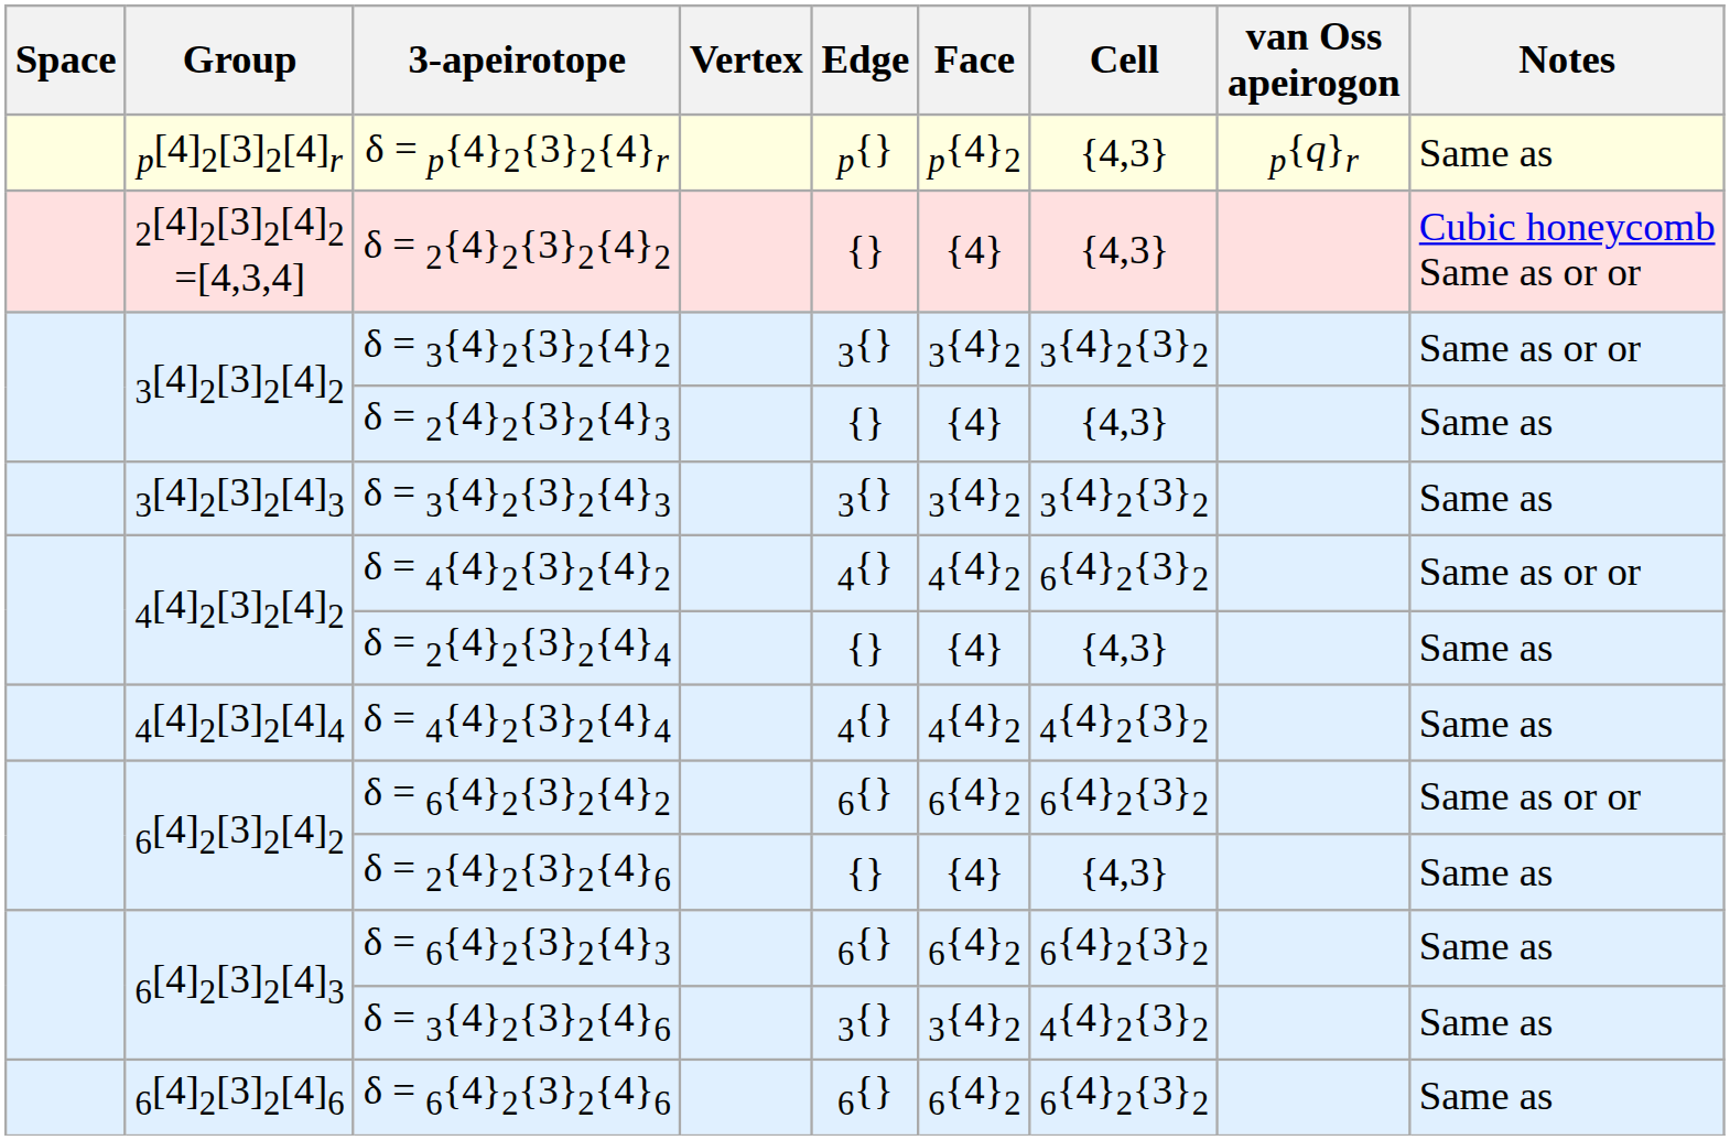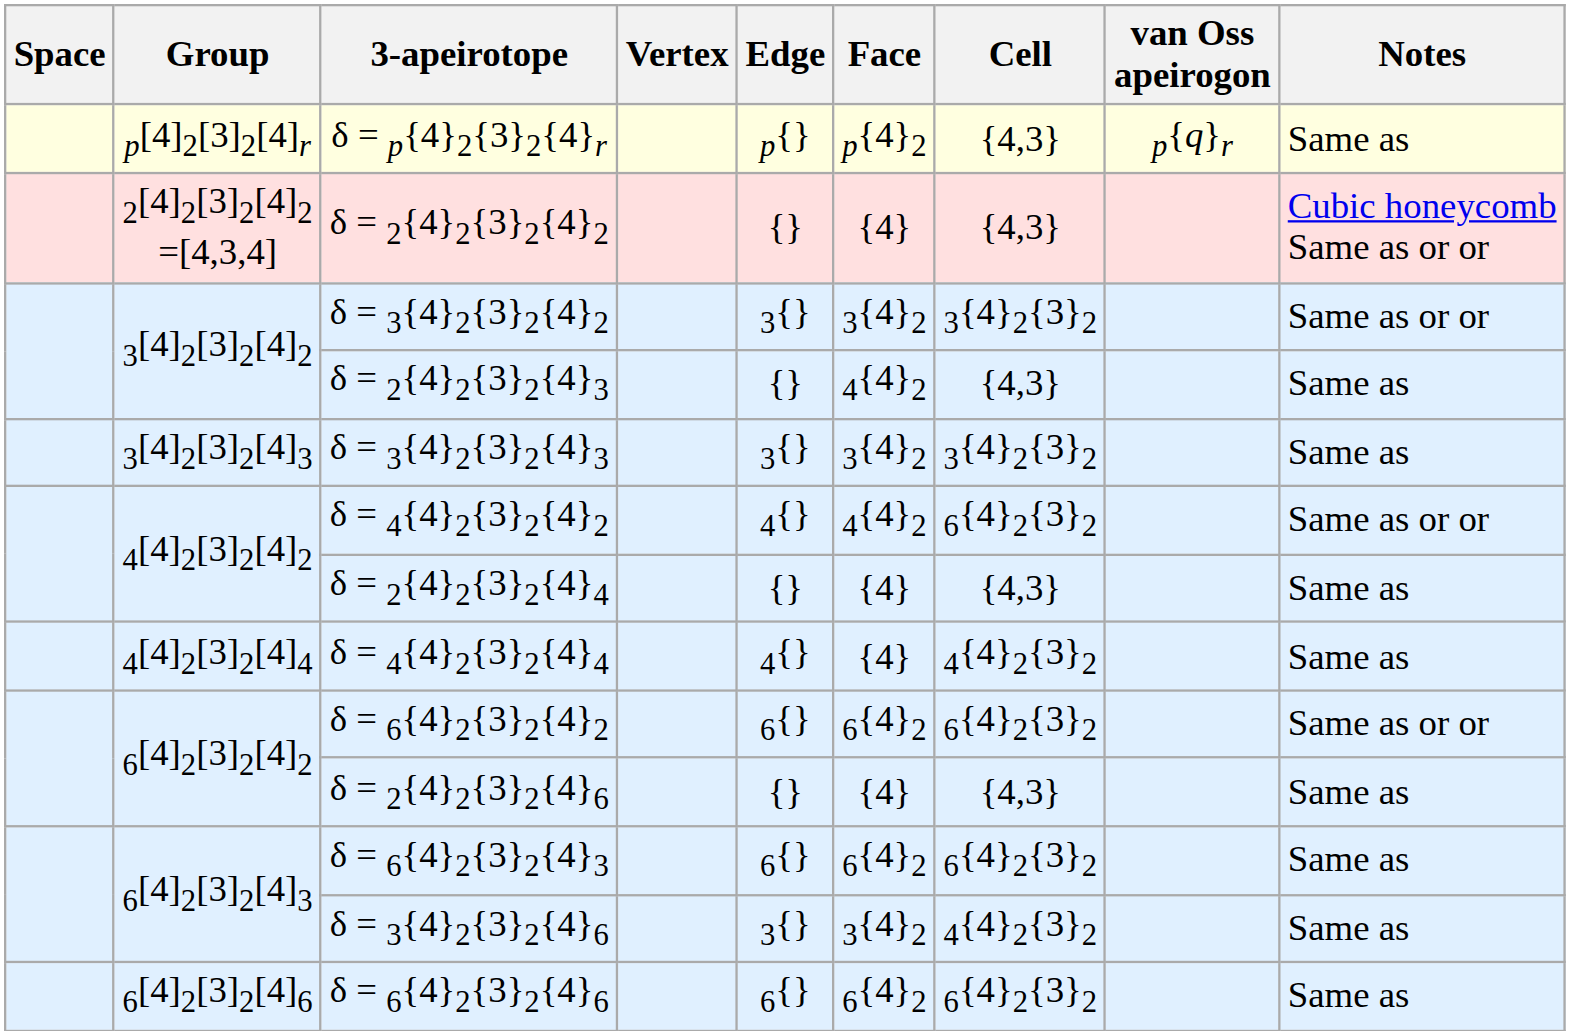 <table class=wikitable>
 <tr>
 <th>Space</th>
 <th>Group</th>
 <th>3-apeirotope</th>
 <th>Vertex</th>
 <th>Edge</th>
 <th>Face</th>
 <th>Cell</th>
 <th>van Oss<br>apeirogon</th>
 <th>Notes</th>
 </tr>
 <tr align=center BGCOLOR="#ffffe0">
 <td></td>
 <td><sub><em>p</em></sub>[4]<sub>2</sub>[3]<sub>2</sub>[4]<sub><em>r</em></sub></td>
 <td>δ = <sub><em>p</em></sub>{4}<sub>2</sub>{3}<sub>2</sub>{4}<sub><em>r</em></sub><br></td>
 <td></td>
 <td><sub><em>p</em></sub>{}</td>
 <td><sub><em>p</em></sub>{4}<sub>2</sub></td>
 <td>{4,3}</td>
 <td><sub><em>p</em></sub>{<em>q</em>}<sub><em>r</em></sub></td>
 <td align=left>Same as </td>
 </tr>
 <tr align=center BGCOLOR="#ffe0e0">
 <td></td>
 <td><sub>2</sub>[4]<sub>2</sub>[3]<sub>2</sub>[4]<sub>2</sub><br>=[4,3,4]</td>
 <td>δ = <sub>2</sub>{4}<sub>2</sub>{3}<sub>2</sub>{4}<sub>2</sub><br></td>
 <td></td>
 <td>{}</td>
 <td>{4}</td>
 <td>{4,3}</td>
 <td></td>
 <td align=left><a href='#'>Cubic honeycomb</a><br>Same as  or  or </td>
 </tr>
 <tr align=center BGCOLOR="#e0f0ff">
 <td rowspan=2></td>
 <td rowspan=2><sub>3</sub>[4]<sub>2</sub>[3]<sub>2</sub>[4]<sub>2</sub></td>
 <td>δ = <sub>3</sub>{4}<sub>2</sub>{3}<sub>2</sub>{4}<sub>2</sub><br></td>
 <td></td>
 <td><sub>3</sub>{}</td>
 <td><sub>3</sub>{4}<sub>2</sub></td>
 <td><sub>3</sub>{4}<sub>2</sub>{3}<sub>2</sub></td>
 <td></td>
 <td align=left>Same as  or  or </td>
 </tr>
 <tr align=center BGCOLOR="#e0f0ff">
 <td>δ = <sub>2</sub>{4}<sub>2</sub>{3}<sub>2</sub>{4}<sub>3</sub><br></td>
 <td></td>
 <td>{}</td>
-<td>{4}</td>
+<td><sub>4</sub>{4}<sub>2</sub></td>
 <td>{4,3}</td>
 <td></td>
 <td align=left>Same as </td>
 </tr>
 <tr align=center BGCOLOR="#e0f0ff">
 <td></td>
 <td><sub>3</sub>[4]<sub>2</sub>[3]<sub>2</sub>[4]<sub>3</sub></td>
 <td>δ = <sub>3</sub>{4}<sub>2</sub>{3}<sub>2</sub>{4}<sub>3</sub><br></td>
 <td></td>
 <td><sub>3</sub>{}</td>
 <td><sub>3</sub>{4}<sub>2</sub></td>
 <td><sub>3</sub>{4}<sub>2</sub>{3}<sub>2</sub></td>
 <td></td>
 <td align=left>Same as </td>
 </tr>
 <tr align=center BGCOLOR="#e0f0ff">
 <td rowspan=2></td>
 <td rowspan=2><sub>4</sub>[4]<sub>2</sub>[3]<sub>2</sub>[4]<sub>2</sub></td>
 <td>δ = <sub>4</sub>{4}<sub>2</sub>{3}<sub>2</sub>{4}<sub>2</sub><br></td>
 <td></td>
 <td><sub>4</sub>{}</td>
 <td><sub>4</sub>{4}<sub>2</sub></td>
 <td><sub>6</sub>{4}<sub>2</sub>{3}<sub>2</sub></td>
 <td></td>
 <td align=left>Same as  or  or </td>
 </tr>
 <tr align=center BGCOLOR="#e0f0ff">
 <td>δ = <sub>2</sub>{4}<sub>2</sub>{3}<sub>2</sub>{4}<sub>4</sub><br></td>
 <td></td>
 <td>{}</td>
 <td>{4}</td>
 <td>{4,3}</td>
 <td></td>
 <td align=left>Same as </td>
 </tr>
 <tr align=center BGCOLOR="#e0f0ff">
 <td></td>
 <td><sub>4</sub>[4]<sub>2</sub>[3]<sub>2</sub>[4]<sub>4</sub></td>
 <td>δ = <sub>4</sub>{4}<sub>2</sub>{3}<sub>2</sub>{4}<sub>4</sub><br></td>
 <td></td>
 <td><sub>4</sub>{}</td>
-<td><sub>4</sub>{4}<sub>2</sub></td>
+<td>{4}</td>
 <td><sub>4</sub>{4}<sub>2</sub>{3}<sub>2</sub></td>
 <td></td>
 <td align=left>Same as </td>
 </tr>
 <tr align=center BGCOLOR="#e0f0ff">
 <td rowspan=2></td>
 <td rowspan=2><sub>6</sub>[4]<sub>2</sub>[3]<sub>2</sub>[4]<sub>2</sub></td>
 <td>δ = <sub>6</sub>{4}<sub>2</sub>{3}<sub>2</sub>{4}<sub>2</sub><br></td>
 <td></td>
 <td><sub>6</sub>{}</td>
 <td><sub>6</sub>{4}<sub>2</sub></td>
 <td><sub>6</sub>{4}<sub>2</sub>{3}<sub>2</sub></td>
 <td></td>
 <td align=left>Same as  or  or </td>
 </tr>
 <tr align=center BGCOLOR="#e0f0ff">
 <td>δ = <sub>2</sub>{4}<sub>2</sub>{3}<sub>2</sub>{4}<sub>6</sub><br></td>
 <td></td>
 <td>{}</td>
 <td>{4}</td>
 <td>{4,3}</td>
 <td></td>
 <td align=left>Same as </td>
 </tr>
 <tr align=center BGCOLOR="#e0f0ff">
 <td rowspan=2></td>
 <td rowspan=2><sub>6</sub>[4]<sub>2</sub>[3]<sub>2</sub>[4]<sub>3</sub></td>
 <td>δ = <sub>6</sub>{4}<sub>2</sub>{3}<sub>2</sub>{4}<sub>3</sub><br></td>
 <td></td>
 <td><sub>6</sub>{}</td>
 <td><sub>6</sub>{4}<sub>2</sub></td>
 <td><sub>6</sub>{4}<sub>2</sub>{3}<sub>2</sub></td>
 <td></td>
 <td align=left>Same as </td>
 </tr>
 <tr align=center BGCOLOR="#e0f0ff">
 <td>δ = <sub>3</sub>{4}<sub>2</sub>{3}<sub>2</sub>{4}<sub>6</sub><br></td>
 <td></td>
 <td><sub>3</sub>{}</td>
 <td><sub>3</sub>{4}<sub>2</sub></td>
 <td><sub>4</sub>{4}<sub>2</sub>{3}<sub>2</sub></td>
 <td></td>
 <td align=left>Same as </td>
 </tr>
 <tr align=center BGCOLOR="#e0f0ff">
 <td></td>
 <td><sub>6</sub>[4]<sub>2</sub>[3]<sub>2</sub>[4]<sub>6</sub></td>
 <td>δ = <sub>6</sub>{4}<sub>2</sub>{3}<sub>2</sub>{4}<sub>6</sub><br></td>
 <td></td>
 <td><sub>6</sub>{}</td>
 <td><sub>6</sub>{4}<sub>2</sub></td>
 <td><sub>6</sub>{4}<sub>2</sub>{3}<sub>2</sub></td>
 <td></td>
 <td align=left>Same as </td>
 </tr>
 </table>
